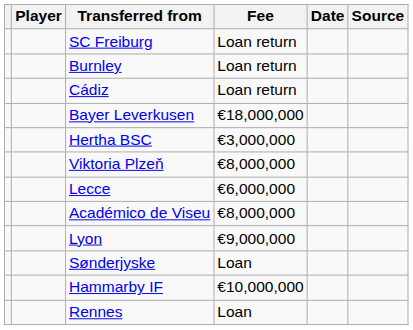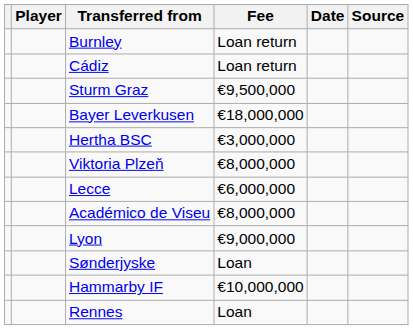 <table class="wikitable plainrowheaders sortable">
 <tr>
 <th></th>
 <th scope="col">Player</th>
 <th>Transferred from</th>
 <th style="width: 80px;">Fee</th>
 <th scope="col">Date</th>
 <th scope="col">Source</th>
-</tr>
-<tr>
-<td align="center"></td>
-<td></td>
-<td> <a href='#'>SC Freiburg</a></td>
-<td>Loan return</td>
-<td></td>
-<td></td>
 </tr>
 <tr>
 <td align="center"></td>
 <td></td>
 <td> <a href='#'>Burnley</a></td>
 <td>Loan return</td>
 <td></td>
 <td></td>
 </tr>
 <tr>
 <td align="center"></td>
 <td></td>
 <td> <a href='#'>Cádiz</a></td>
 <td>Loan return</td>
+<td></td>
+<td></td>
+</tr>
+<tr>
+<td align="center"></td>
+<td></td>
+<td> <a href='#'>Sturm Graz</a></td>
+<td>€9,500,000</td>
 <td></td>
 <td></td>
 </tr>
 <tr>
 <td align="center"></td>
 <td></td>
 <td> <a href='#'>Bayer Leverkusen</a></td>
 <td>€18,000,000</td>
 <td></td>
 <td></td>
 </tr>
 <tr>
 <td align="center"></td>
 <td></td>
 <td> <a href='#'>Hertha BSC</a></td>
 <td>€3,000,000</td>
 <td></td>
 <td></td>
 </tr>
 <tr>
 <td align="center"></td>
 <td></td>
 <td> <a href='#'>Viktoria Plzeň</a></td>
 <td>€8,000,000</td>
 <td></td>
 <td></td>
 </tr>
 <tr>
 <td align="center"></td>
 <td></td>
 <td> <a href='#'>Lecce</a></td>
 <td>€6,000,000</td>
 <td></td>
 <td></td>
 </tr>
 <tr>
 <td align="center"></td>
 <td></td>
 <td> <a href='#'>Académico de Viseu</a></td>
 <td>€8,000,000</td>
 <td></td>
 <td></td>
 </tr>
 <tr>
 <td align="center"></td>
 <td></td>
 <td> <a href='#'>Lyon</a></td>
 <td>€9,000,000</td>
 <td></td>
 <td></td>
 </tr>
 <tr>
 <td align="center"></td>
 <td></td>
 <td> <a href='#'>Sønderjyske</a></td>
 <td>Loan</td>
 <td></td>
 <td></td>
 </tr>
 <tr>
 <td align="center"></td>
 <td></td>
 <td> <a href='#'>Hammarby IF</a></td>
 <td>€10,000,000</td>
 <td></td>
 <td></td>
 </tr>
 <tr>
 <td align="center"></td>
 <td></td>
 <td> <a href='#'>Rennes</a></td>
 <td>Loan</td>
 <td></td>
 <td></td>
 </tr>
 </table>
